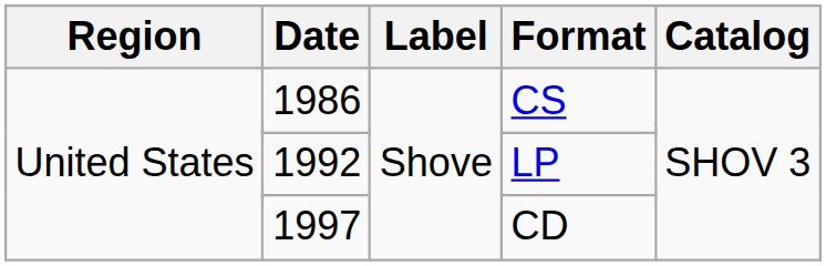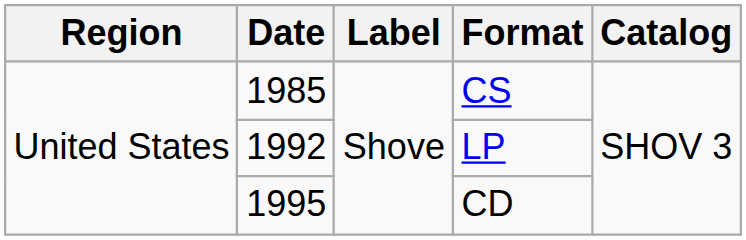 <table class="wikitable">
 <tr>
 <th>Region</th>
 <th>Date</th>
 <th>Label</th>
 <th>Format</th>
 <th>Catalog</th>
 </tr>
 <tr>
 <td rowspan="3">United States</td>
-<td>1986</td>
+<td>1985</td>
 <td rowspan="3">Shove</td>
 <td><a href='#'>CS</a></td>
 <td rowspan="3">SHOV 3</td>
 </tr>
 <tr>
 <td>1992</td>
 <td><a href='#'>LP</a></td>
 </tr>
 <tr>
-<td>1997</td>
+<td>1995</td>
 <td>CD</td>
 </tr>
 </table>
